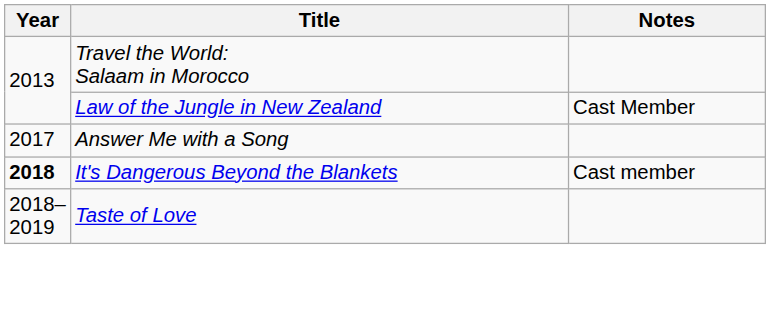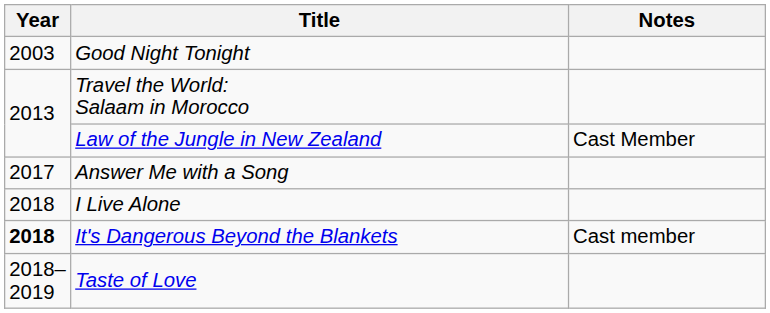 <table class="wikitable" style="width:600px">
 <tr>
 <th width=10>Year</th>
 <th>Title</th>
 <th>Notes</th>
+</tr>
+<tr>
+<td>2003</td>
+<td><em>Good Night Tonight</em></td>
+<td></td>
 </tr>
 <tr>
 <td rowspan="2">2013</td>
 <td><em>Travel the World: <br> Salaam in Morocco</em></td>
 <td></td>
 </tr>
 <tr>
 <td><em><a href='#'>Law of the Jungle in New Zealand</a></em></td>
 <td>Cast Member</td>
 </tr>
 <tr>
 <td>2017</td>
 <td><em>Answer Me with a Song</em></td>
 <td></td>
 </tr>
 <tr>
+<td>2018</td>
+<td><em>I Live Alone</em></td>
+<td></td>
+</tr>
+<tr>
 <td><strong>2018</strong></td>
 <td><em><a href='#'>It's Dangerous Beyond the Blankets</a></em></td>
 <td>Cast member</td>
 </tr>
 <tr>
 <td>2018–2019</td>
 <td><em><a href='#'>Taste of Love</a></em></td>
 <td></td>
 </tr>
 </table>
